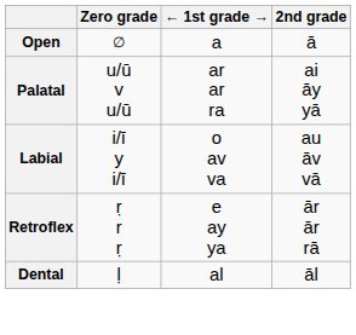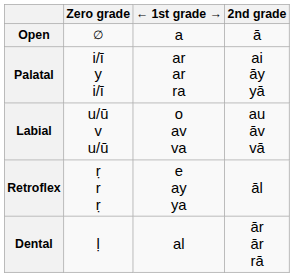 <table class="wikitable">
 <tr style="text-align:center;">
 <th></th>
 <th>Zero grade</th>
 <th>← 1st grade →</th>
 <th>2nd grade</th>
 </tr>
 <tr style="text-align:center;">
 <th>Open</th>
 <td>∅</td>
 <td><big>a</big></td>
 <td><big>ā</big></td>
 </tr>
 <tr style="text-align:center;">
 <th>Palatal</th>
-<td><big>u/ū <br> v <br> u/ū</big></td>
+<td><big>i/ī <br> y <br> i/ī</big></td>
 <td><big>ar <br> ar <br> ra</big></td>
 <td><big>ai <br> āy <br> yā</big></td>
 </tr>
 <tr style="text-align:center;">
 <th>Labial</th>
-<td><big>i/ī <br> y <br> i/ī</big></td>
+<td><big>u/ū <br> v <br> u/ū</big></td>
 <td><big>o <br> av <br> va</big></td>
 <td><big>au <br> āv <br> vā</big></td>
 </tr>
 <tr style="text-align:center;">
 <th>Retroflex</th>
 <td><big>ṛ <br> r <br> ṛ</big></td>
 <td><big>e <br> ay <br> ya</big></td>
-<td><big>ār <br> ār <br> rā</big></td>
+<td><big>āl</big></td>
 </tr>
 <tr style="text-align:center;">
 <th>Dental</th>
 <td><big>ḷ</big></td>
 <td><big>al</big></td>
-<td><big>āl</big></td>
+<td><big>ār <br> ār <br> rā</big></td>
 </tr>
 </table>
